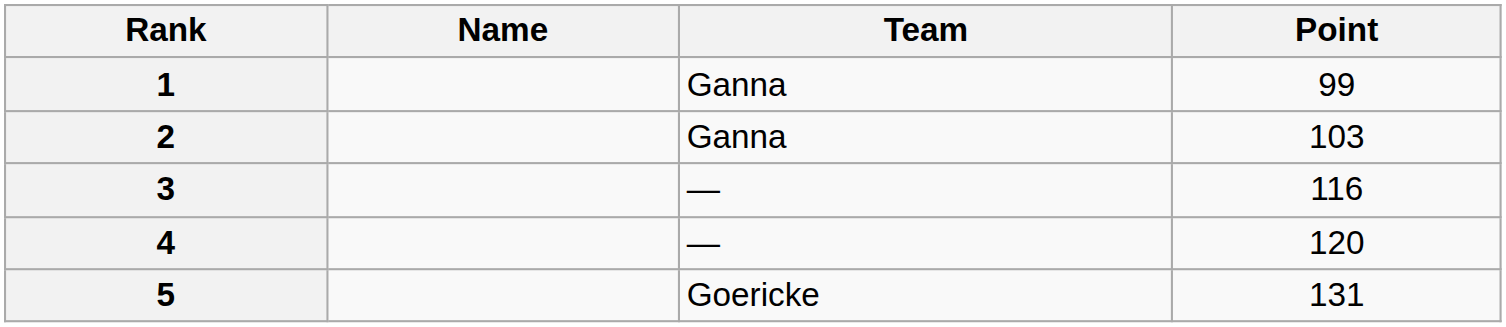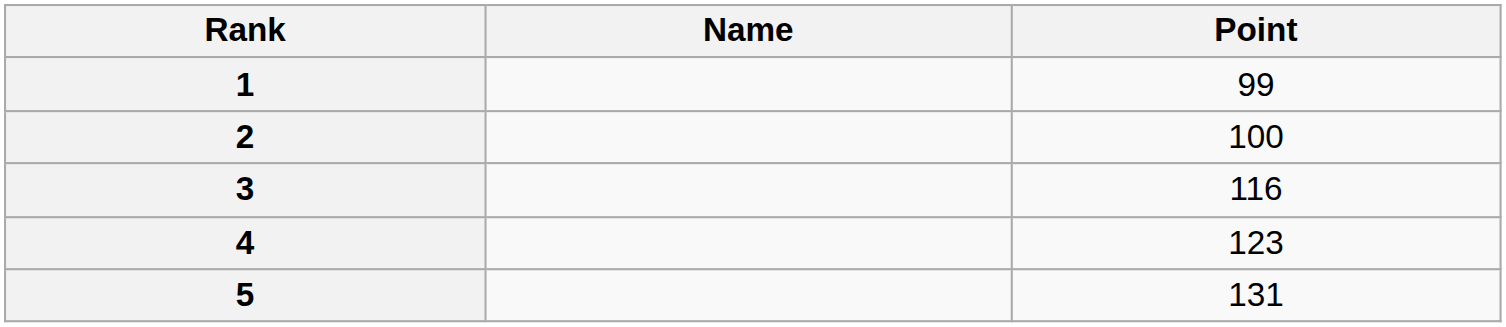 <table class="wikitable" style="width:45em;margin-bottom:0;">
 <tr>
 <th>Rank</th>
 <th>Name</th>
-<th>Team</th>
 <th>Point</th>
 </tr>
 <tr>
 <th style="text-align:center">1</th>
 <td></td>
-<td>Ganna</td>
 <td style="text-align:center;">99</td>
 </tr>
 <tr>
 <th style="text-align:center">2</th>
 <td></td>
-<td>Ganna</td>
-<td style="text-align:center;">103</td>
+<td style="text-align:center;">100</td>
 </tr>
 <tr>
 <th style="text-align:center">3</th>
 <td></td>
-<td>—</td>
 <td style="text-align:center;">116</td>
 </tr>
 <tr>
 <th style="text-align:center">4</th>
 <td></td>
-<td>—</td>
-<td style="text-align:center;">120</td>
+<td style="text-align:center;">123</td>
 </tr>
 <tr>
 <th style="text-align:center">5</th>
 <td></td>
-<td>Goericke</td>
 <td style="text-align:center;">131</td>
 </tr>
 </table>
